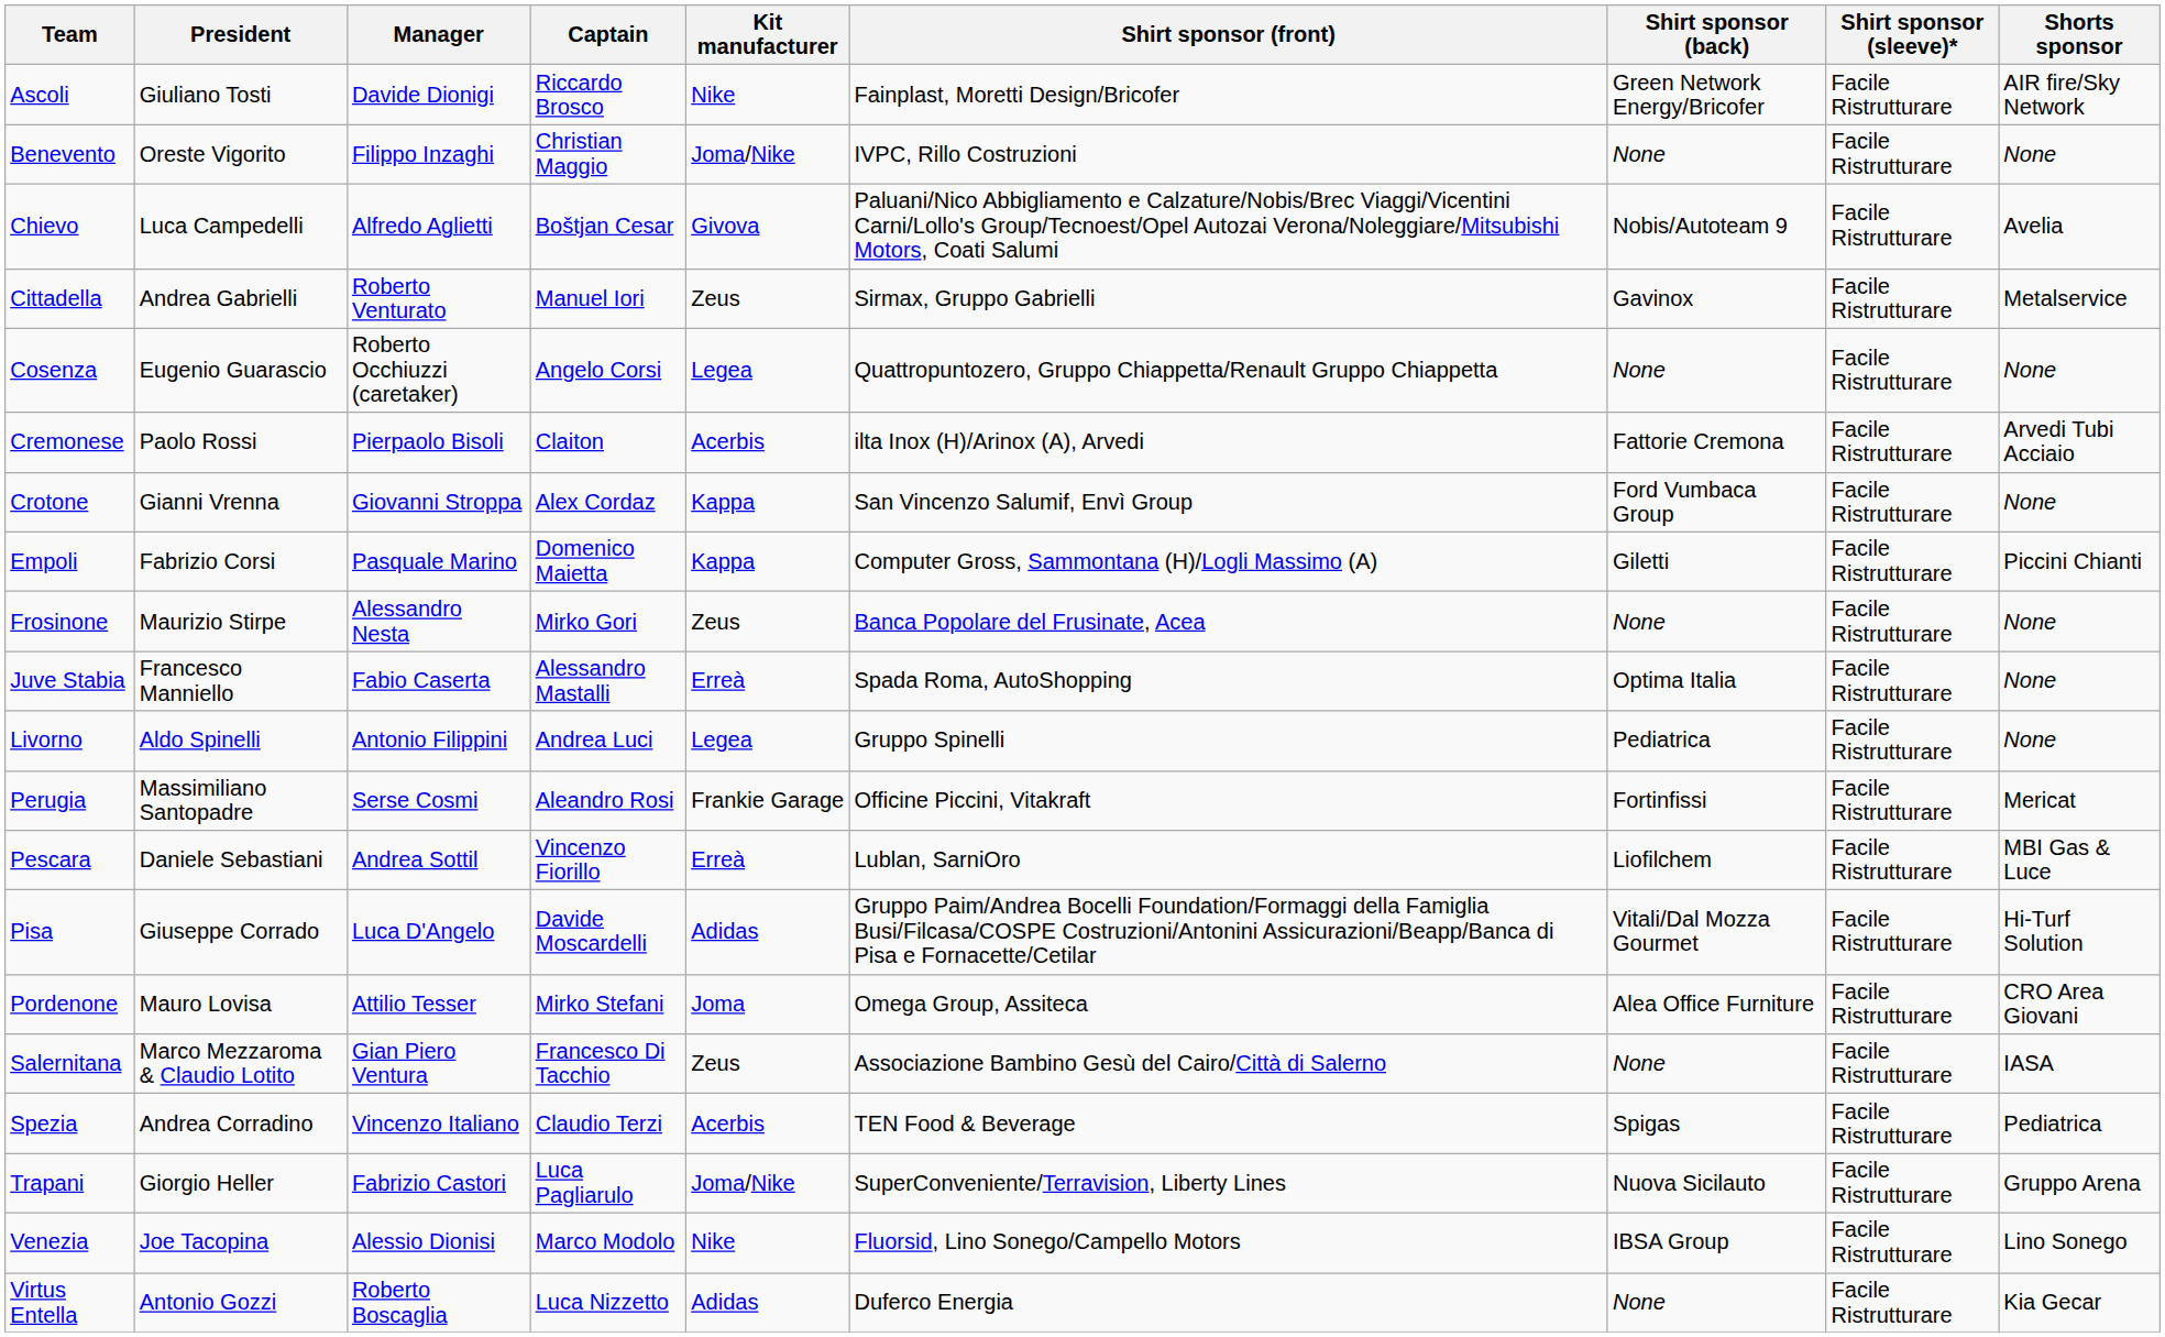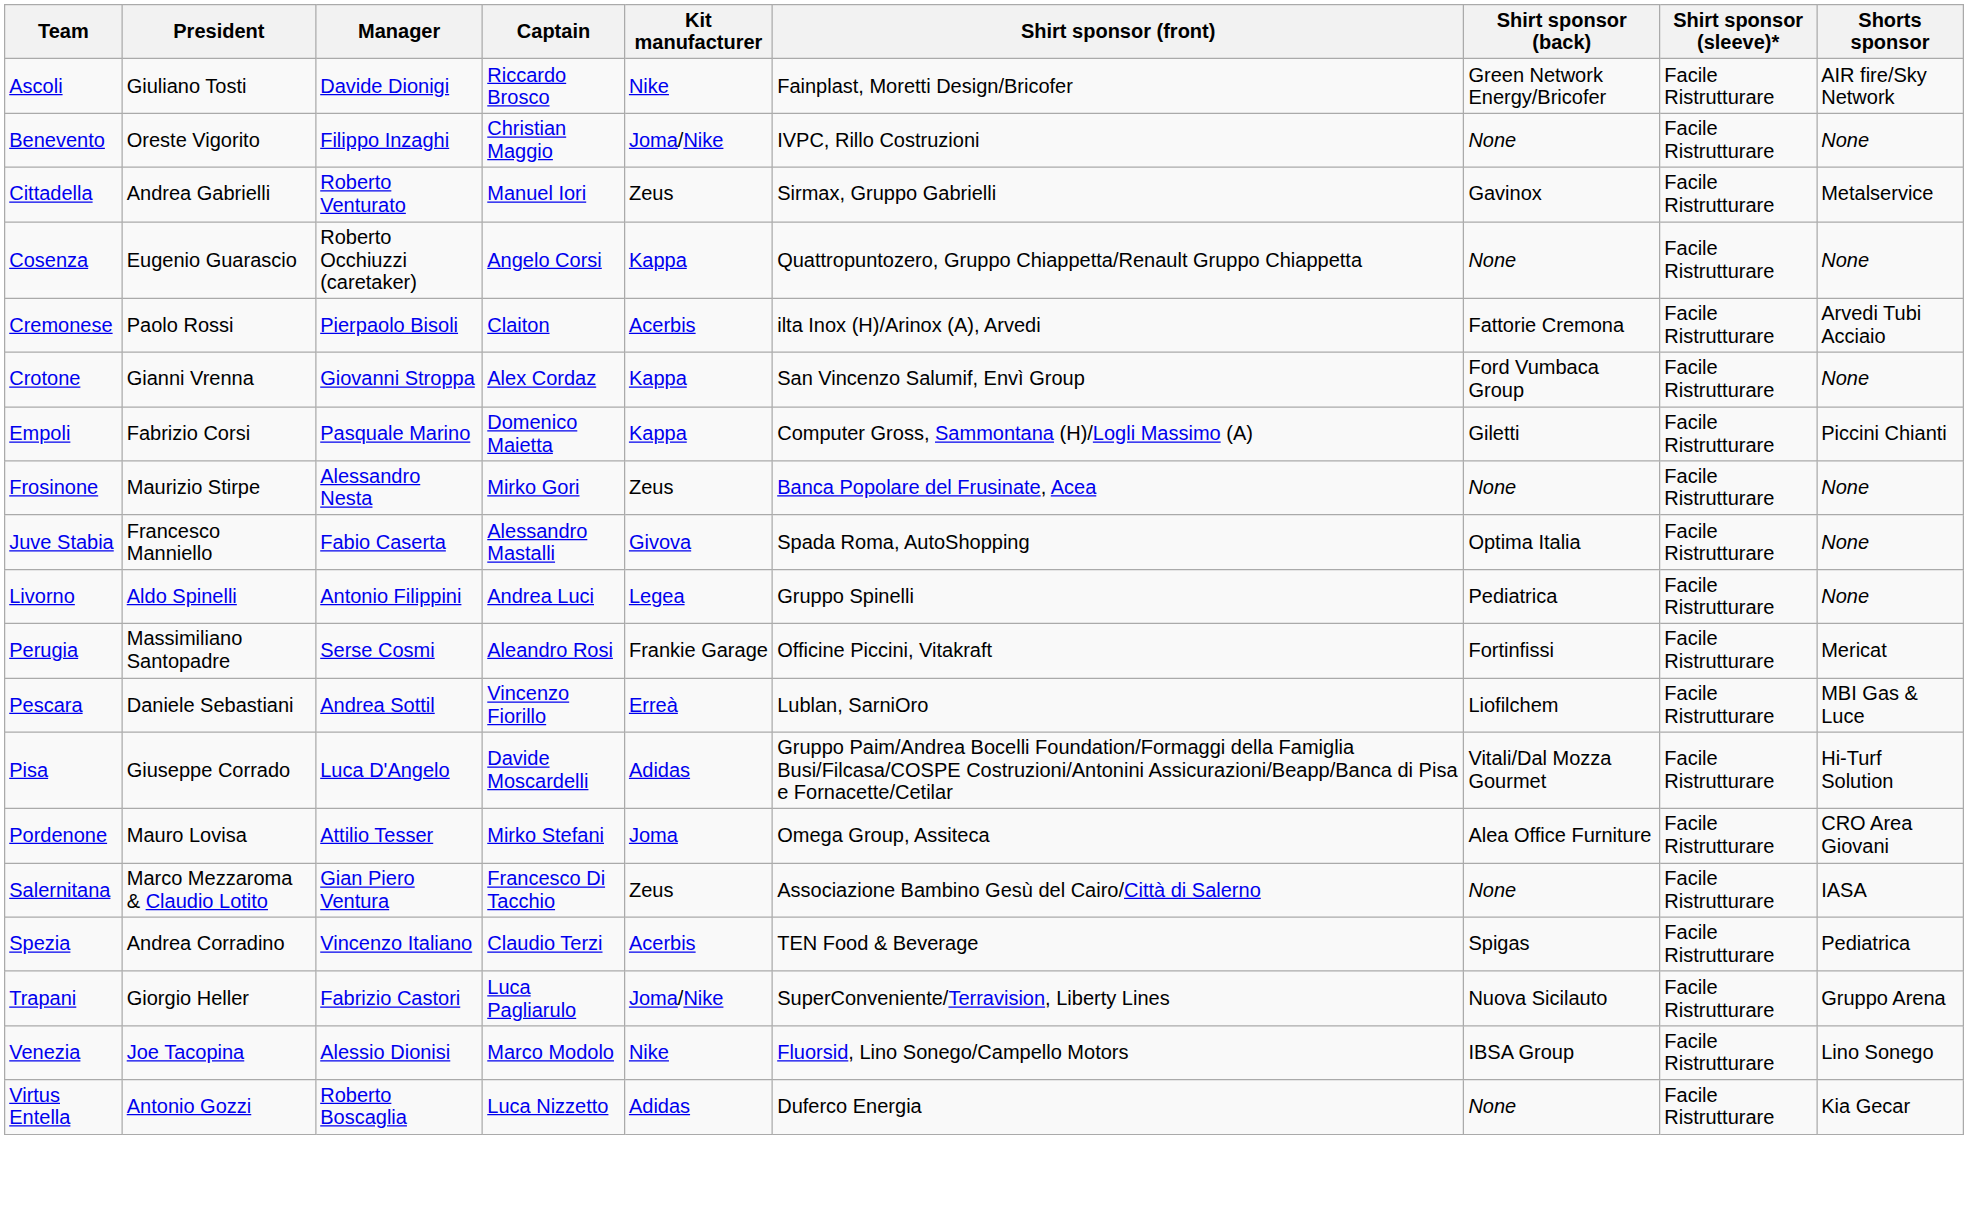 <table class="wikitable sortable">
 <tr>
 <th>Team</th>
 <th>President</th>
 <th>Manager</th>
 <th>Captain</th>
 <th>Kit manufacturer</th>
 <th>Shirt sponsor (front)</th>
 <th>Shirt sponsor (back)</th>
 <th>Shirt sponsor (sleeve)*</th>
 <th>Shorts sponsor</th>
 </tr>
 <tr>
 <td><a href='#'>Ascoli</a></td>
 <td> Giuliano Tosti</td>
 <td> <a href='#'>Davide Dionigi</a></td>
 <td> <a href='#'>Riccardo Brosco</a></td>
 <td><a href='#'>Nike</a></td>
 <td>Fainplast, Moretti Design/Bricofer</td>
 <td>Green Network Energy/Bricofer</td>
 <td>Facile Ristrutturare</td>
 <td>AIR fire/Sky Network</td>
 </tr>
 <tr>
 <td><a href='#'>Benevento</a></td>
 <td> Oreste Vigorito</td>
 <td> <a href='#'>Filippo Inzaghi</a></td>
 <td> <a href='#'>Christian Maggio</a></td>
 <td><a href='#'>Joma</a>/<a href='#'>Nike</a></td>
 <td>IVPC, Rillo Costruzioni</td>
 <td><em>None</em></td>
 <td>Facile Ristrutturare</td>
 <td><em>None</em></td>
 </tr>
 <tr>
-<td><a href='#'>Chievo</a></td>
-<td> Luca Campedelli</td>
-<td> <a href='#'>Alfredo Aglietti</a></td>
-<td> <a href='#'>Boštjan Cesar</a></td>
-<td><a href='#'>Givova</a></td>
-<td>Paluani/Nico Abbigliamento e Calzature/Nobis/Brec Viaggi/Vicentini Carni/Lollo's Group/Tecnoest/Opel Autozai Verona/Noleggiare/<a href='#'>Mitsubishi Motors</a>, Coati Salumi</td>
-<td>Nobis/Autoteam 9</td>
-<td>Facile Ristrutturare</td>
-<td>Avelia</td>
-</tr>
-<tr>
 <td><a href='#'>Cittadella</a></td>
 <td> Andrea Gabrielli</td>
 <td> <a href='#'>Roberto Venturato</a></td>
 <td> <a href='#'>Manuel Iori</a></td>
 <td>Zeus</td>
 <td>Sirmax, Gruppo Gabrielli</td>
 <td>Gavinox</td>
 <td>Facile Ristrutturare</td>
 <td>Metalservice</td>
 </tr>
 <tr>
 <td><a href='#'>Cosenza</a></td>
 <td> Eugenio Guarascio</td>
 <td> Roberto Occhiuzzi (caretaker)</td>
 <td> <a href='#'>Angelo Corsi</a></td>
-<td><a href='#'>Legea</a></td>
+<td><a href='#'>Kappa</a></td>
 <td>Quattropuntozero, Gruppo Chiappetta/Renault Gruppo Chiappetta</td>
 <td><em>None</em></td>
 <td>Facile Ristrutturare</td>
 <td><em>None</em></td>
 </tr>
 <tr>
 <td><a href='#'>Cremonese</a></td>
 <td> Paolo Rossi</td>
 <td> <a href='#'>Pierpaolo Bisoli</a></td>
 <td> <a href='#'>Claiton</a></td>
 <td><a href='#'>Acerbis</a></td>
 <td>ilta Inox (H)/Arinox (A), Arvedi</td>
 <td>Fattorie Cremona</td>
 <td>Facile Ristrutturare</td>
 <td>Arvedi Tubi Acciaio</td>
 </tr>
 <tr>
 <td><a href='#'>Crotone</a></td>
 <td> Gianni Vrenna</td>
 <td> <a href='#'>Giovanni Stroppa</a></td>
 <td> <a href='#'>Alex Cordaz</a></td>
 <td><a href='#'>Kappa</a></td>
 <td>San Vincenzo Salumif, Envì Group</td>
 <td>Ford Vumbaca Group</td>
 <td>Facile Ristrutturare</td>
 <td><em>None</em></td>
 </tr>
 <tr>
 <td><a href='#'>Empoli</a></td>
 <td> Fabrizio Corsi</td>
 <td> <a href='#'>Pasquale Marino</a></td>
 <td> <a href='#'>Domenico Maietta</a></td>
 <td><a href='#'>Kappa</a></td>
 <td>Computer Gross, <a href='#'>Sammontana</a> (H)/<a href='#'>Logli Massimo</a> (A)</td>
 <td>Giletti</td>
 <td>Facile Ristrutturare</td>
 <td>Piccini Chianti</td>
 </tr>
 <tr>
 <td><a href='#'>Frosinone</a></td>
 <td> Maurizio Stirpe</td>
 <td> <a href='#'>Alessandro Nesta</a></td>
 <td> <a href='#'>Mirko Gori</a></td>
 <td>Zeus</td>
 <td><a href='#'>Banca Popolare del Frusinate</a>, <a href='#'>Acea</a></td>
 <td><em>None</em></td>
 <td>Facile Ristrutturare</td>
 <td><em>None</em></td>
 </tr>
 <tr>
 <td><a href='#'>Juve Stabia</a></td>
 <td> Francesco Manniello</td>
 <td> <a href='#'>Fabio Caserta</a></td>
 <td> <a href='#'>Alessandro Mastalli</a></td>
-<td><a href='#'>Erreà</a></td>
+<td><a href='#'>Givova</a></td>
 <td>Spada Roma, AutoShopping</td>
 <td>Optima Italia</td>
 <td>Facile Ristrutturare</td>
 <td><em>None</em></td>
 </tr>
 <tr>
 <td><a href='#'>Livorno</a></td>
 <td> <a href='#'>Aldo Spinelli</a></td>
 <td> <a href='#'>Antonio Filippini</a></td>
 <td> <a href='#'>Andrea Luci</a></td>
 <td><a href='#'>Legea</a></td>
 <td>Gruppo Spinelli</td>
 <td>Pediatrica</td>
 <td>Facile Ristrutturare</td>
 <td><em>None</em></td>
 </tr>
 <tr>
 <td><a href='#'>Perugia</a></td>
 <td> Massimiliano Santopadre</td>
 <td> <a href='#'>Serse Cosmi</a></td>
 <td> <a href='#'>Aleandro Rosi</a></td>
 <td>Frankie Garage</td>
 <td>Officine Piccini, Vitakraft</td>
 <td>Fortinfissi</td>
 <td>Facile Ristrutturare</td>
 <td>Mericat</td>
 </tr>
 <tr>
 <td><a href='#'>Pescara</a></td>
 <td> Daniele Sebastiani</td>
 <td> <a href='#'>Andrea Sottil</a></td>
 <td> <a href='#'>Vincenzo Fiorillo</a></td>
 <td><a href='#'>Erreà</a></td>
 <td>Lublan, SarniOro</td>
 <td>Liofilchem</td>
 <td>Facile Ristrutturare</td>
 <td>MBI Gas & Luce</td>
 </tr>
 <tr>
 <td><a href='#'>Pisa</a></td>
 <td> Giuseppe Corrado</td>
 <td> <a href='#'>Luca D'Angelo</a></td>
 <td> <a href='#'>Davide Moscardelli</a></td>
 <td><a href='#'>Adidas</a></td>
 <td>Gruppo Paim/Andrea Bocelli Foundation/Formaggi della Famiglia Busi/Filcasa/COSPE Costruzioni/Antonini Assicurazioni/Beapp/Banca di Pisa e Fornacette/Cetilar</td>
 <td>Vitali/Dal Mozza Gourmet</td>
 <td>Facile Ristrutturare</td>
 <td>Hi-Turf Solution</td>
 </tr>
 <tr>
 <td><a href='#'>Pordenone</a></td>
 <td> Mauro Lovisa</td>
 <td> <a href='#'>Attilio Tesser</a></td>
 <td> <a href='#'>Mirko Stefani</a></td>
 <td><a href='#'>Joma</a></td>
 <td>Omega Group, Assiteca</td>
 <td>Alea Office Furniture</td>
 <td>Facile Ristrutturare</td>
 <td>CRO Area Giovani</td>
 </tr>
 <tr>
 <td><a href='#'>Salernitana</a></td>
 <td> Marco Mezzaroma &  <a href='#'>Claudio Lotito</a></td>
 <td> <a href='#'>Gian Piero Ventura</a></td>
 <td> <a href='#'>Francesco Di Tacchio</a></td>
 <td>Zeus</td>
 <td>Associazione Bambino Gesù del Cairo/<a href='#'>Città di Salerno</a></td>
 <td><em>None</em></td>
 <td>Facile Ristrutturare</td>
 <td>IASA</td>
 </tr>
 <tr>
 <td><a href='#'>Spezia</a></td>
 <td> Andrea Corradino</td>
 <td> <a href='#'>Vincenzo Italiano</a></td>
 <td> <a href='#'>Claudio Terzi</a></td>
 <td><a href='#'>Acerbis</a></td>
 <td>TEN Food & Beverage</td>
 <td>Spigas</td>
 <td>Facile Ristrutturare</td>
 <td>Pediatrica</td>
 </tr>
 <tr>
 <td><a href='#'>Trapani</a></td>
 <td> Giorgio Heller</td>
 <td> <a href='#'>Fabrizio Castori</a></td>
 <td> <a href='#'>Luca Pagliarulo</a></td>
 <td><a href='#'>Joma</a>/<a href='#'>Nike</a></td>
 <td>SuperConveniente/<a href='#'>Terravision</a>, Liberty Lines</td>
 <td>Nuova Sicilauto</td>
 <td>Facile Ristrutturare</td>
 <td>Gruppo Arena</td>
 </tr>
 <tr>
 <td><a href='#'>Venezia</a></td>
 <td> <a href='#'>Joe Tacopina</a></td>
 <td> <a href='#'>Alessio Dionisi</a></td>
 <td> <a href='#'>Marco Modolo</a></td>
 <td><a href='#'>Nike</a></td>
 <td><a href='#'>Fluorsid</a>, Lino Sonego/Campello Motors</td>
 <td>IBSA Group</td>
 <td>Facile Ristrutturare</td>
 <td>Lino Sonego</td>
 </tr>
 <tr>
 <td><a href='#'>Virtus Entella</a></td>
 <td> <a href='#'>Antonio Gozzi</a></td>
 <td> <a href='#'>Roberto Boscaglia</a></td>
 <td> <a href='#'>Luca Nizzetto</a></td>
 <td><a href='#'>Adidas</a></td>
 <td>Duferco Energia</td>
 <td><em>None</em></td>
 <td>Facile Ristrutturare</td>
 <td>Kia Gecar</td>
 </tr>
 </table>
